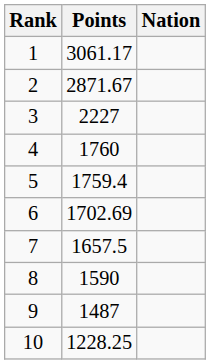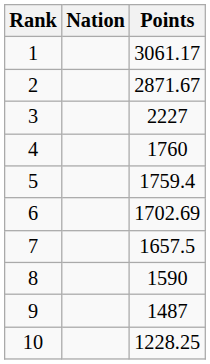 <table class="wikitable sortable">
 <tr>
 <th>Rank</th>
+<th>Nation</th>
 <th>Points</th>
-<th>Nation</th>
 </tr>
 <tr>
 <td align=center>1</td>
+<td></td>
 <td align=center>3061.17</td>
-<td></td>
 </tr>
 <tr>
 <td align=center>2</td>
+<td></td>
 <td align=center>2871.67</td>
-<td></td>
 </tr>
 <tr>
 <td align=center>3</td>
+<td></td>
 <td align=center>2227</td>
-<td></td>
 </tr>
 <tr>
 <td align=center>4</td>
+<td></td>
 <td align=center>1760</td>
-<td></td>
 </tr>
 <tr>
 <td align=center>5</td>
+<td></td>
 <td align=center>1759.4</td>
-<td></td>
 </tr>
 <tr>
 <td align=center>6</td>
+<td></td>
 <td align=center>1702.69</td>
-<td></td>
 </tr>
 <tr>
 <td align=center>7</td>
+<td></td>
 <td align=center>1657.5</td>
-<td></td>
 </tr>
 <tr>
 <td align=center>8</td>
+<td></td>
 <td align=center>1590</td>
-<td></td>
 </tr>
 <tr>
 <td align=center>9</td>
+<td></td>
 <td align=center>1487</td>
-<td></td>
 </tr>
 <tr>
 <td align=center>10</td>
+<td></td>
 <td align=center>1228.25</td>
-<td></td>
 </tr>
 </table>
